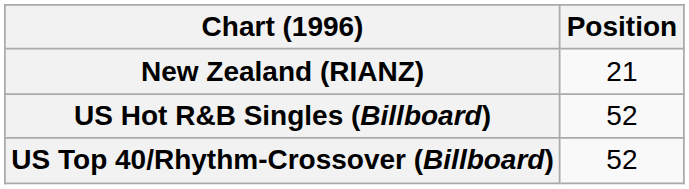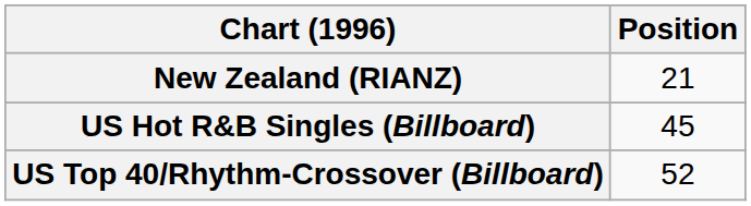 <table class="wikitable sortable plainrowheaders" style="text-align:center">
 <tr>
 <th scope="col">Chart (1996)</th>
 <th scope="col">Position</th>
 </tr>
 <tr>
 <th scope="row">New Zealand (RIANZ)</th>
 <td>21</td>
 </tr>
 <tr>
 <th scope="row">US Hot R&B Singles (<em>Billboard</em>)</th>
-<td>52</td>
+<td>45</td>
 </tr>
 <tr>
 <th scope="row">US Top 40/Rhythm-Crossover (<em>Billboard</em>)</th>
 <td>52</td>
 </tr>
 </table>
